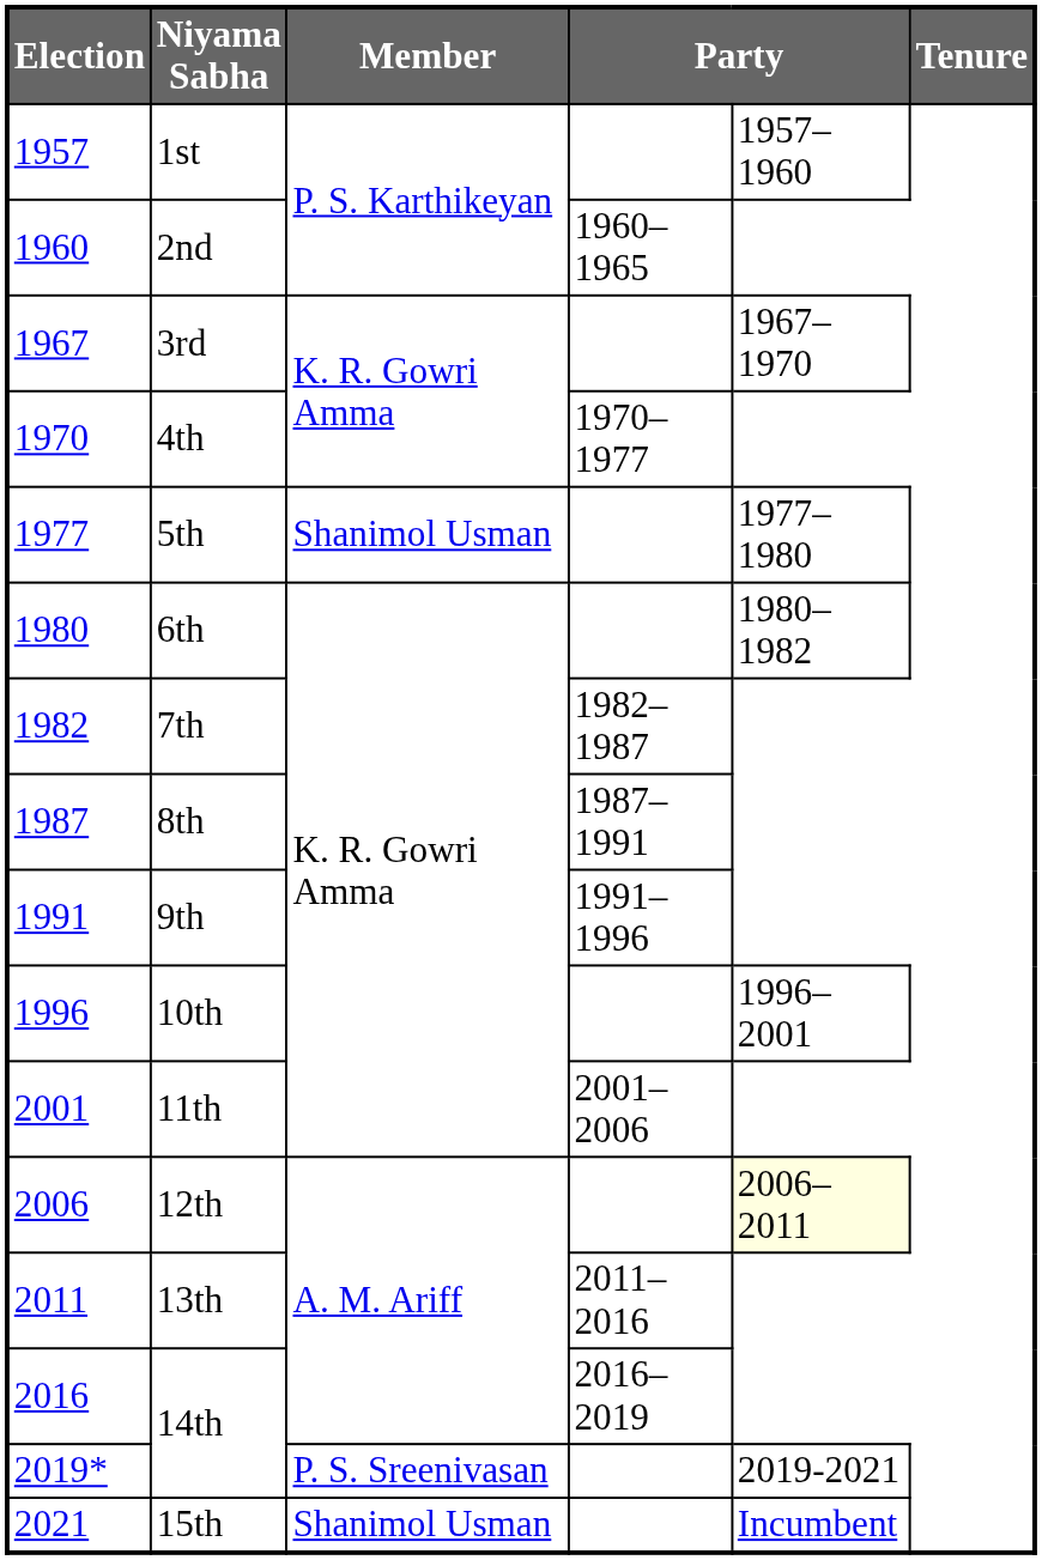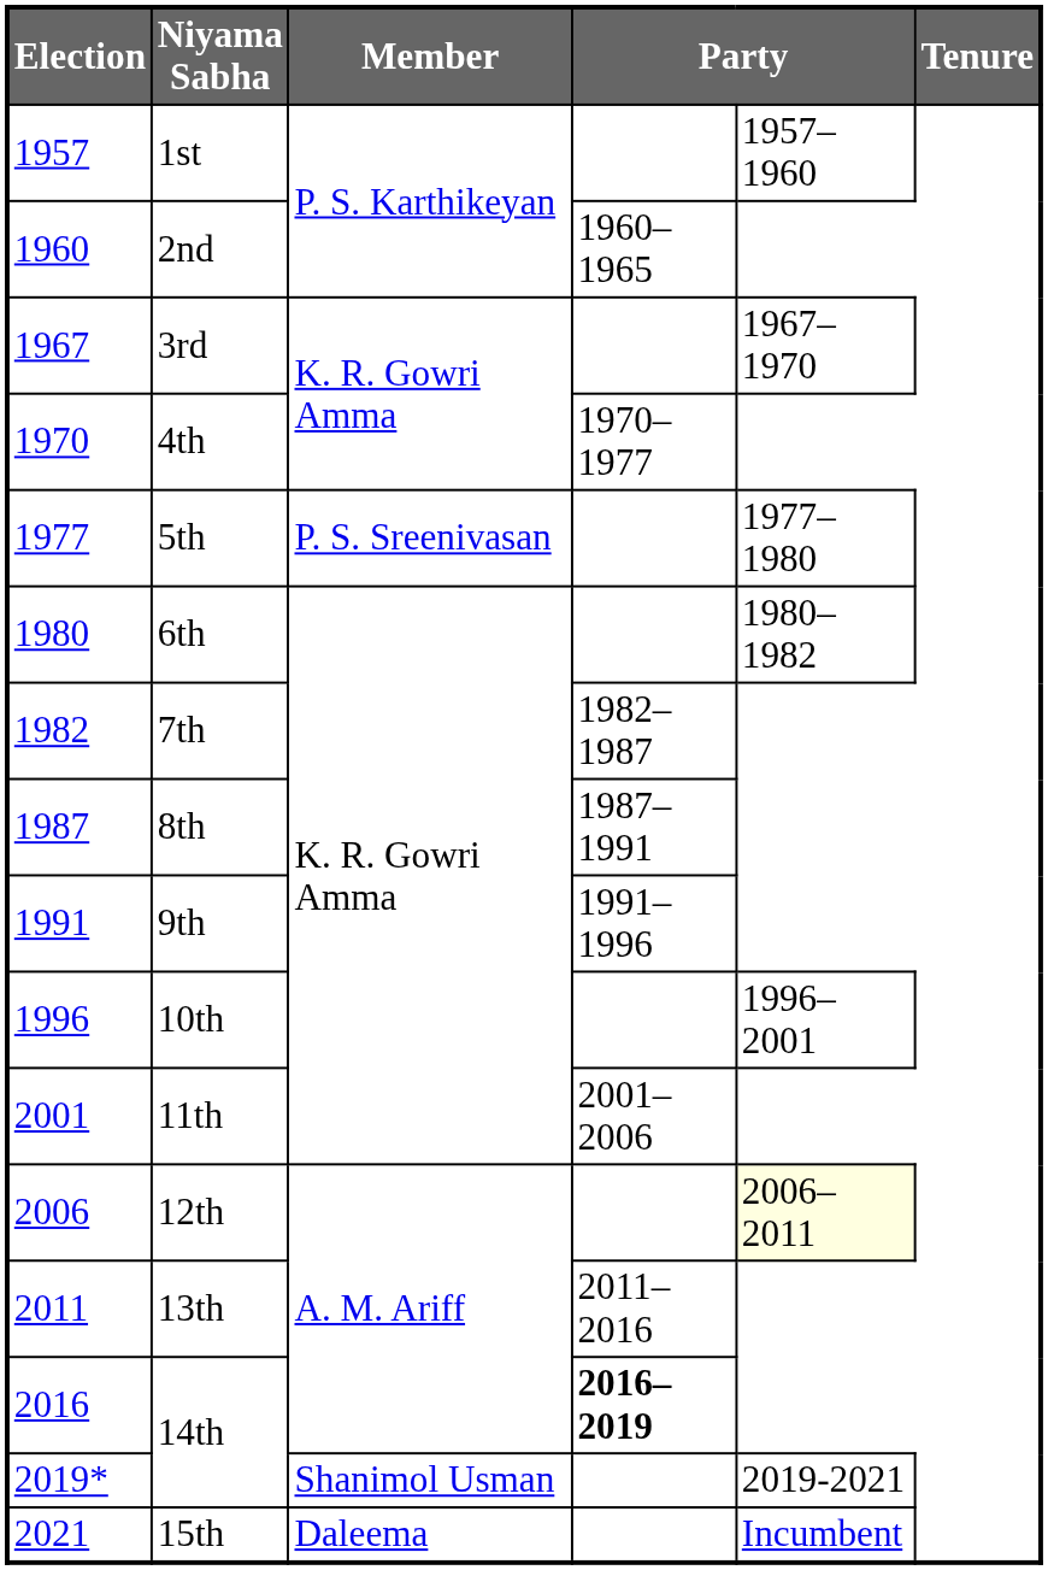 <table class="sortable" width="50%" cellpadding="2" cellspacing="0" border="1" style="border-collapse: collapse; border: 2px #000000 solid; font-size: x-big">
 <tr>
 <th style="background-color:#666666; color:white">Election</th>
 <th style="background-color:#666666; color:white">Niyama<br>Sabha</th>
 <th style="background-color:#666666; color:white">Member</th>
 <th style="background-color:#666666; color:white" colspan="2">Party</th>
 <th style="background-color:#666666; color:white">Tenure</th>
 </tr>
 <tr>
 <td><a href='#'>1957</a></td>
 <td>1st</td>
 <td rowspan="2"><a href='#'>P. S. Karthikeyan</a></td>
 <td></td>
 <td>1957–1960</td>
 </tr>
 <tr>
 <td><a href='#'>1960</a></td>
 <td>2nd</td>
 <td>1960–1965</td>
 </tr>
 <tr>
 <td><a href='#'>1967</a></td>
 <td>3rd</td>
 <td rowspan="2"><a href='#'>K. R. Gowri Amma</a></td>
 <td></td>
 <td>1967–1970</td>
 </tr>
 <tr>
 <td><a href='#'>1970</a></td>
 <td>4th</td>
 <td>1970–1977</td>
 </tr>
 <tr>
 <td><a href='#'>1977</a></td>
 <td>5th</td>
-<td><a href='#'>Shanimol Usman</a></td>
+<td><a href='#'>P. S. Sreenivasan</a></td>
 <td></td>
 <td>1977–1980</td>
 </tr>
 <tr>
 <td><a href='#'>1980</a></td>
 <td>6th</td>
 <td rowspan="6">K. R. Gowri Amma</td>
 <td></td>
 <td>1980–1982</td>
 </tr>
 <tr>
 <td><a href='#'>1982</a></td>
 <td>7th</td>
 <td>1982–1987</td>
 </tr>
 <tr>
 <td><a href='#'>1987</a></td>
 <td>8th</td>
 <td>1987–1991</td>
 </tr>
 <tr>
 <td><a href='#'>1991</a></td>
 <td>9th</td>
 <td>1991–1996</td>
 </tr>
 <tr>
 <td><a href='#'>1996</a></td>
 <td>10th</td>
 <td></td>
 <td>1996–2001</td>
 </tr>
 <tr>
 <td><a href='#'>2001</a></td>
 <td>11th</td>
 <td>2001–2006</td>
 </tr>
 <tr>
 <td><a href='#'>2006</a></td>
 <td>12th</td>
 <td rowspan="3"><a href='#'>A. M. Ariff</a></td>
 <td></td>
 <td style="background: lightyellow;">2006–2011</td>
 </tr>
 <tr>
 <td><a href='#'>2011</a></td>
 <td>13th</td>
 <td>2011–2016</td>
 </tr>
 <tr>
 <td><a href='#'>2016</a></td>
 <td rowspan="2">14th</td>
-<td>2016–2019</td>
+<td><strong>2016–2019</strong></td>
 </tr>
 <tr>
 <td><a href='#'>2019*</a></td>
-<td><a href='#'>P. S. Sreenivasan</a></td>
+<td><a href='#'>Shanimol Usman</a></td>
 <td></td>
 <td>2019-2021</td>
 </tr>
 <tr>
 <td><a href='#'>2021</a></td>
 <td>15th</td>
-<td><a href='#'>Shanimol Usman</a></td>
+<td><a href='#'>Daleema</a></td>
 <td></td>
 <td><a href='#'>Incumbent</a></td>
 </tr>
 </table>
